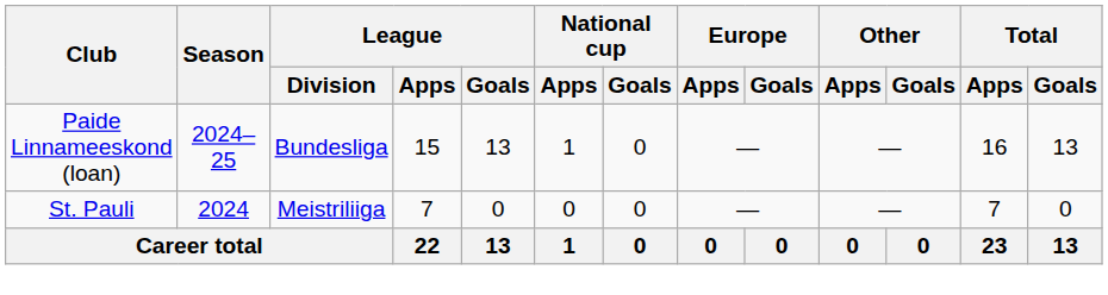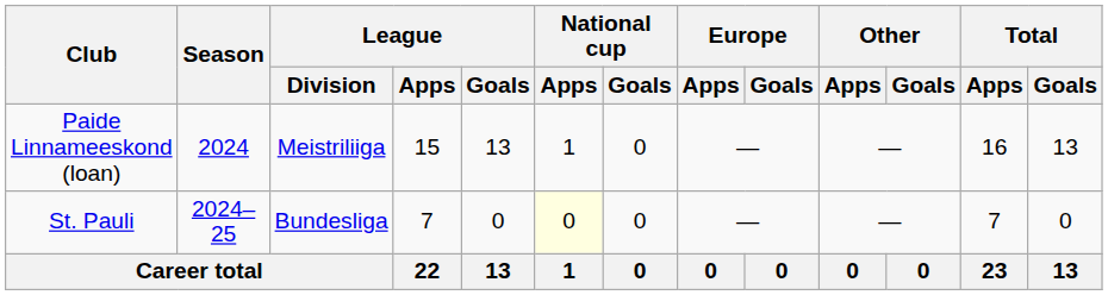 <table class="wikitable" style="text-align:center">
 <tr>
 <th rowspan="2">Club</th>
 <th rowspan="2">Season</th>
 <th colspan="3">League</th>
 <th colspan="2">National cup</th>
 <th colspan="2">Europe</th>
 <th colspan="2">Other</th>
 <th colspan="2">Total</th>
 </tr>
 <tr>
 <th>Division</th>
 <th>Apps</th>
 <th>Goals</th>
 <th>Apps</th>
 <th>Goals</th>
 <th>Apps</th>
 <th>Goals</th>
 <th>Apps</th>
 <th>Goals</th>
 <th>Apps</th>
 <th>Goals</th>
 </tr>
 <tr>
 <td><a href='#'>Paide Linnameeskond</a> (loan)</td>
-<td><a href='#'>2024–25</a></td>
-<td><a href='#'>Bundesliga</a></td>
+<td><a href='#'>2024</a></td>
+<td><a href='#'>Meistriliiga</a></td>
 <td>15</td>
 <td>13</td>
 <td>1</td>
 <td>0</td>
 <td colspan="2">—</td>
 <td colspan="2">—</td>
 <td>16</td>
 <td>13</td>
 </tr>
 <tr>
 <td><a href='#'>St. Pauli</a></td>
-<td><a href='#'>2024</a></td>
-<td><a href='#'>Meistriliiga</a></td>
+<td><a href='#'>2024–25</a></td>
+<td><a href='#'>Bundesliga</a></td>
 <td>7</td>
 <td>0</td>
-<td>0</td>
+<td style="background: lightyellow;">0</td>
 <td>0</td>
 <td colspan="2">—</td>
 <td colspan="2">—</td>
 <td>7</td>
 <td>0</td>
 </tr>
 <tr>
 <th colspan="3">Career total</th>
 <th>22</th>
 <th>13</th>
 <th>1</th>
 <th>0</th>
 <th>0</th>
 <th>0</th>
 <th>0</th>
 <th>0</th>
 <th>23</th>
 <th>13</th>
 </tr>
 </table>
